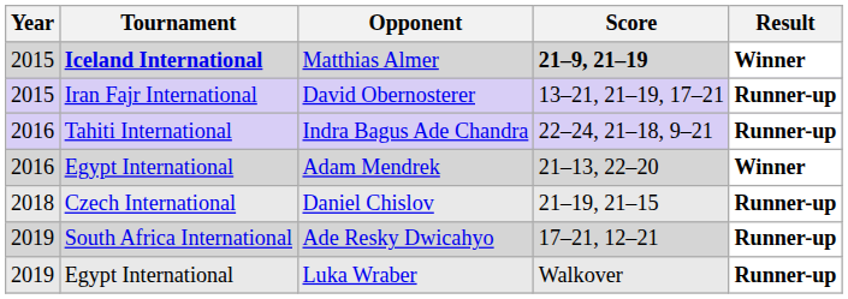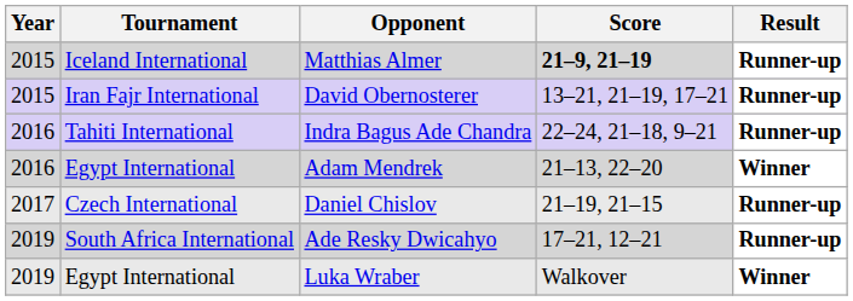 <table class="sortable wikitable" style="font-size: 90%;">
 <tr>
 <th>Year</th>
 <th>Tournament</th>
 <th>Opponent</th>
 <th>Score</th>
 <th>Result</th>
 </tr>
 <tr style="background:#D5D5D5">
 <td align="center">2015</td>
-<td align="left"><strong><a href='#'>Iceland International</a></strong></td>
+<td align="left"><a href='#'>Iceland International</a></td>
 <td align="left"> <a href='#'>Matthias Almer</a></td>
 <td align="left"><strong>21–9, 21–19</strong></td>
-<td style="text-align:left; background:white"> <strong>Winner</strong></td>
+<td style="text-align:left; background:white"> <strong>Runner-up</strong></td>
 </tr>
 <tr style="background:#D8CEF6">
 <td align="center">2015</td>
 <td align="left"><a href='#'>Iran Fajr International</a></td>
 <td align="left"> <a href='#'>David Obernosterer</a></td>
 <td align="left">13–21, 21–19, 17–21</td>
 <td style="text-align:left; background:white"> <strong>Runner-up</strong></td>
 </tr>
 <tr style="background:#D8CEF6">
 <td align="center">2016</td>
 <td align="left"><a href='#'>Tahiti International</a></td>
 <td align="left"> <a href='#'>Indra Bagus Ade Chandra</a></td>
 <td align="left">22–24, 21–18, 9–21</td>
 <td style="text-align:left; background:white"> <strong>Runner-up</strong></td>
 </tr>
 <tr style="background:#D5D5D5">
 <td align="center">2016</td>
 <td align="left"><a href='#'>Egypt International</a></td>
 <td align="left"> <a href='#'>Adam Mendrek</a></td>
 <td align="left">21–13, 22–20</td>
 <td style="text-align:left; background:white"> <strong>Winner</strong></td>
 </tr>
 <tr style="background:#E9E9E9">
-<td align="center">2018</td>
+<td align="center">2017</td>
 <td align="left"><a href='#'>Czech International</a></td>
 <td align="left"> <a href='#'>Daniel Chislov</a></td>
 <td align="left">21–19, 21–15</td>
 <td style="text-align:left; background:white"> <strong>Runner-up</strong></td>
 </tr>
 <tr style="background:#D5D5D5">
 <td align="center">2019</td>
 <td align="left"><a href='#'>South Africa International</a></td>
 <td align="left"> <a href='#'>Ade Resky Dwicahyo</a></td>
 <td align="left">17–21, 12–21</td>
 <td style="text-align:left; background:white"> <strong>Runner-up</strong></td>
 </tr>
 <tr style="background:#E9E9E9">
 <td align="center">2019</td>
 <td align="left">Egypt International</td>
 <td align="left"> <a href='#'>Luka Wraber</a></td>
 <td align="left">Walkover</td>
-<td style="text-align:left; background:white"> <strong>Runner-up</strong></td>
+<td style="text-align:left; background:white"> <strong>Winner</strong></td>
 </tr>
 </table>
